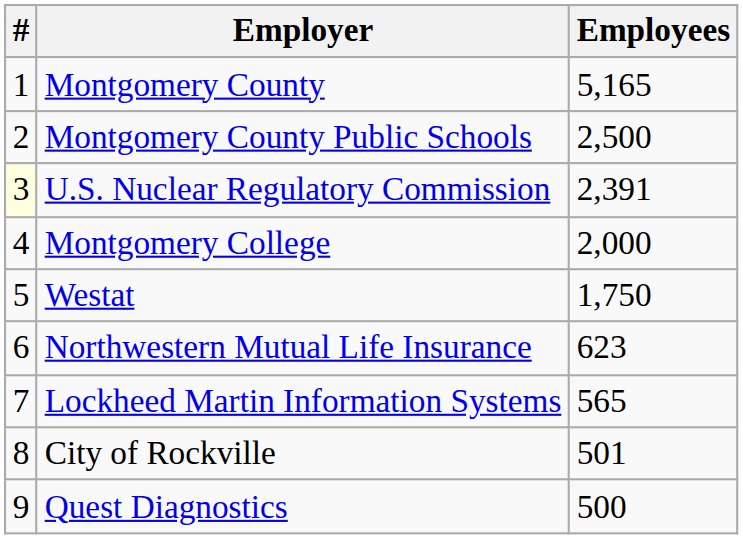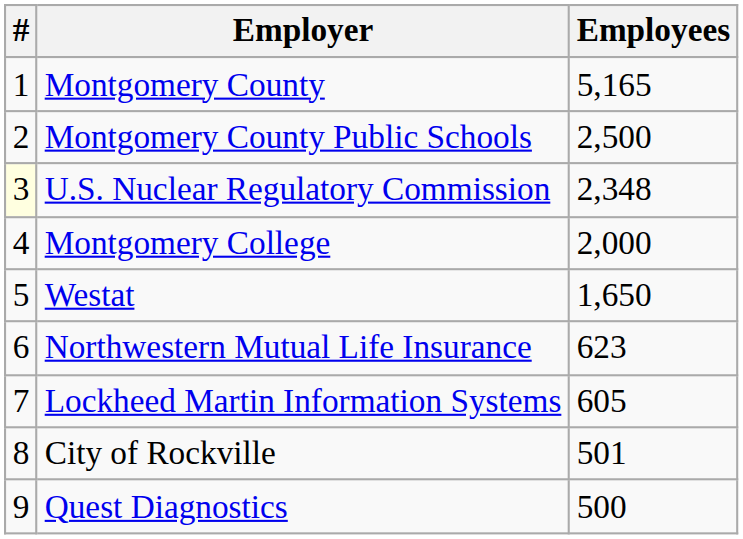 <table class="wikitable">
 <tr>
 <th>#</th>
 <th>Employer</th>
 <th>Employees</th>
 </tr>
 <tr>
 <td>1</td>
 <td><a href='#'>Montgomery County</a></td>
 <td>5,165</td>
 </tr>
 <tr>
 <td>2</td>
 <td><a href='#'>Montgomery County Public Schools</a></td>
 <td>2,500</td>
 </tr>
 <tr>
 <td style="background: lightyellow;">3</td>
 <td><a href='#'>U.S. Nuclear Regulatory Commission</a></td>
-<td>2,391</td>
+<td>2,348</td>
 </tr>
 <tr>
 <td>4</td>
 <td><a href='#'>Montgomery College</a></td>
 <td>2,000</td>
 </tr>
 <tr>
 <td>5</td>
 <td><a href='#'>Westat</a></td>
-<td>1,750</td>
+<td>1,650</td>
 </tr>
 <tr>
 <td>6</td>
 <td><a href='#'>Northwestern Mutual Life Insurance</a></td>
 <td>623</td>
 </tr>
 <tr>
 <td>7</td>
 <td><a href='#'>Lockheed Martin Information Systems</a></td>
-<td>565</td>
+<td>605</td>
 </tr>
 <tr>
 <td>8</td>
 <td>City of Rockville</td>
 <td>501</td>
 </tr>
 <tr>
 <td>9</td>
 <td><a href='#'>Quest Diagnostics</a></td>
 <td>500</td>
 </tr>
 </table>
